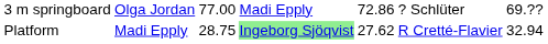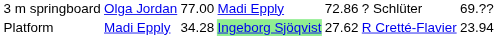 <table>
 <tr valign="top">
 <td>3 m springboard<br></td>
 <td><a href='#'>Olga Jordan</a><br><small></small></td>
 <td align="right">77.00</td>
 <td><a href='#'>Madi Epply</a><br><small></small></td>
 <td align="right">72.86</td>
 <td>? Schlüter<br><small></small></td>
 <td align="right">69.??</td>
 </tr>
 <tr valign="top">
 <td>Platform<br></td>
 <td><a href='#'>Madi Epply</a><br><small></small></td>
-<td align="right">28.75</td>
+<td align="right">34.28</td>
 <td style="background: lightgreen;"><a href='#'>Ingeborg Sjöqvist</a><br><small></small></td>
 <td align="right">27.62</td>
 <td><a href='#'>R Cretté-Flavier</a><br><small></small></td>
-<td align="right">32.94</td>
+<td align="right">23.94</td>
 </tr>
 </table>
